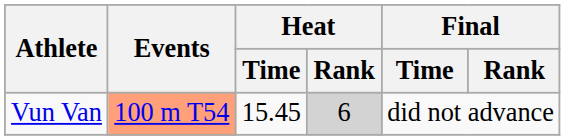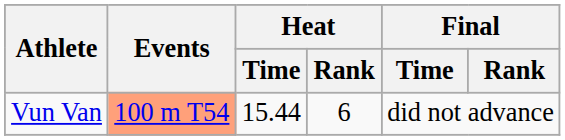 <table class=wikitable style="font-size:90%">
 <tr>
 <th rowspan="2">Athlete</th>
 <th rowspan="2">Events</th>
 <th colspan="2">Heat</th>
 <th colspan="2">Final</th>
 </tr>
 <tr>
 <th>Time</th>
 <th>Rank</th>
 <th>Time</th>
 <th>Rank</th>
 </tr>
 <tr align=center>
 <td align=left><a href='#'>Vun Van</a></td>
 <td align=left style="background: lightsalmon;"><a href='#'>100 m T54</a></td>
-<td>15.45</td>
-<td style="background: lightgrey;">6</td>
+<td>15.44</td>
+<td>6</td>
 <td colspan=2>did not advance</td>
 </tr>
 </table>
